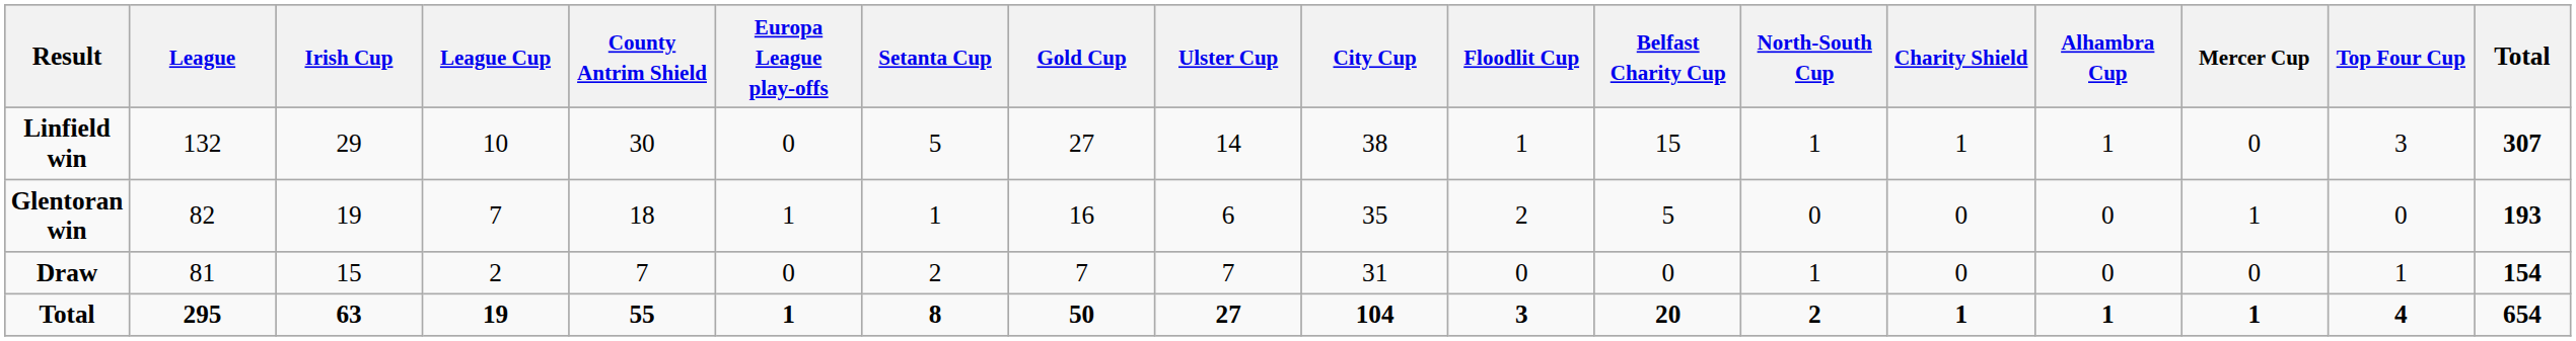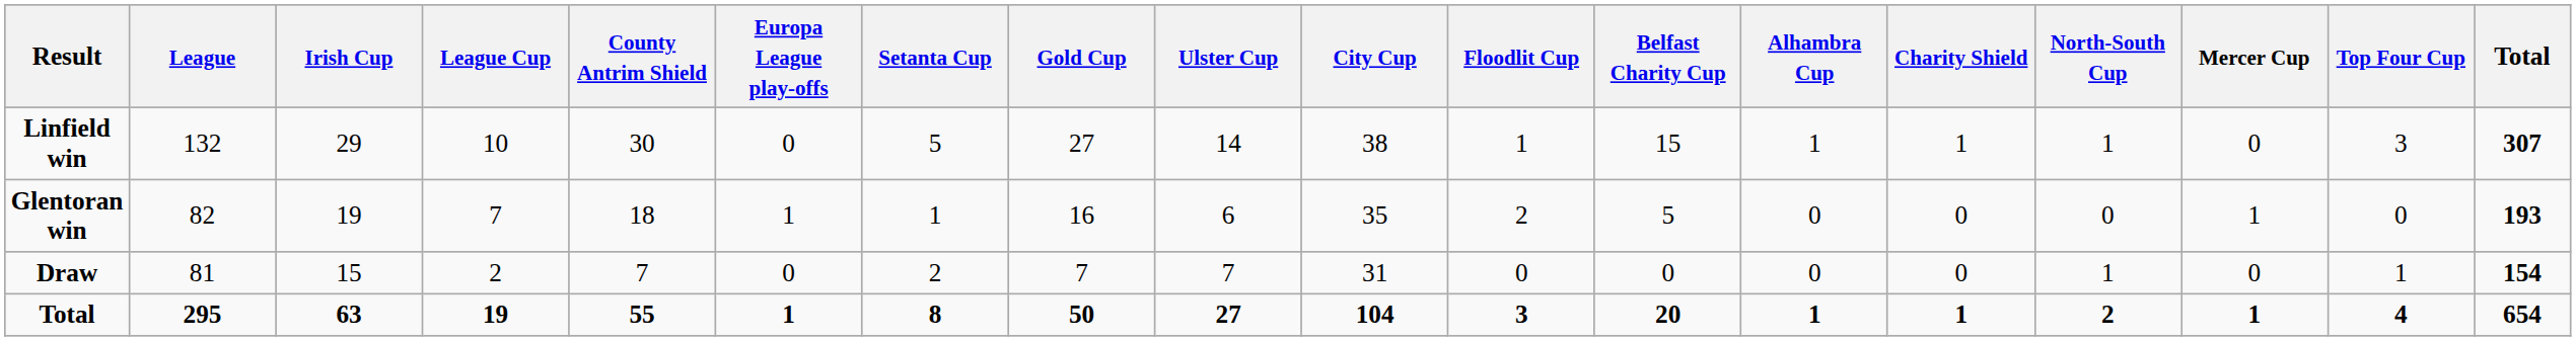 <table class="wikitable" style="font-size:95%; text-align: center;">
 <tr>
 <th width="60">Result</th>
 <th width="80"><small><a href='#'>League</a></small></th>
 <th width="80"><small><a href='#'>Irish Cup</a></small></th>
 <th width="80"><small><a href='#'>League Cup</a></small></th>
 <th width="80"><small><a href='#'>County Antrim Shield</a></small></th>
 <th width="80"><small><a href='#'>Europa League<br>play-offs</a></small></th>
 <th width="80"><small><a href='#'>Setanta Cup</a></small></th>
 <th width="80"><small><a href='#'>Gold Cup</a></small></th>
 <th width="80"><small><a href='#'>Ulster Cup</a></small></th>
 <th width="80"><small><a href='#'>City Cup</a></small></th>
 <th width="80"><small><a href='#'>Floodlit Cup</a></small></th>
 <th width="80"><small><a href='#'>Belfast Charity Cup</a></small></th>
+<th width="80"><small><a href='#'>Alhambra Cup</a></small></th>
+<th width="80"><small><a href='#'>Charity Shield</a></small></th>
 <th width="80"><small><a href='#'>North-South Cup</a></small></th>
-<th width="80"><small><a href='#'>Charity Shield</a></small></th>
-<th width="80"><small><a href='#'>Alhambra Cup</a></small></th>
 <th width="80"><small>Mercer Cup</small></th>
 <th width="80"><small><a href='#'>Top Four Cup</a></small></th>
 <th width="50">Total</th>
 </tr>
 <tr>
 <td><strong>Linfield win</strong></td>
 <td>132</td>
 <td>29</td>
 <td>10</td>
 <td>30</td>
 <td>0</td>
 <td>5</td>
 <td>27</td>
 <td>14</td>
 <td>38</td>
 <td>1</td>
 <td>15</td>
 <td>1</td>
 <td>1</td>
 <td>1</td>
 <td>0</td>
 <td>3</td>
 <td><strong>307</strong></td>
 </tr>
 <tr>
 <td><strong>Glentoran win</strong></td>
 <td>82</td>
 <td>19</td>
 <td>7</td>
 <td>18</td>
 <td>1</td>
 <td>1</td>
 <td>16</td>
 <td>6</td>
 <td>35</td>
 <td>2</td>
 <td>5</td>
 <td>0</td>
 <td>0</td>
 <td>0</td>
 <td>1</td>
 <td>0</td>
 <td><strong>193</strong></td>
 </tr>
 <tr>
 <td><strong>Draw</strong></td>
 <td>81</td>
 <td>15</td>
 <td>2</td>
 <td>7</td>
 <td>0</td>
 <td>2</td>
 <td>7</td>
 <td>7</td>
 <td>31</td>
 <td>0</td>
 <td>0</td>
-<td>1</td>
 <td>0</td>
 <td>0</td>
+<td>1</td>
 <td>0</td>
 <td>1</td>
 <td><strong>154</strong></td>
 </tr>
 <tr>
 <td><strong>Total</strong></td>
 <td><strong>295</strong></td>
 <td><strong>63</strong></td>
 <td><strong>19</strong></td>
 <td><strong>55</strong></td>
 <td><strong>1</strong></td>
 <td><strong>8</strong></td>
 <td><strong>50</strong></td>
 <td><strong>27</strong></td>
 <td><strong>104</strong></td>
 <td><strong>3</strong></td>
 <td><strong>20</strong></td>
-<td><strong>2</strong></td>
 <td><strong>1</strong></td>
 <td><strong>1</strong></td>
+<td><strong>2</strong></td>
 <td><strong>1</strong></td>
 <td><strong>4</strong></td>
 <td><strong>654</strong></td>
 </tr>
 </table>
